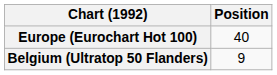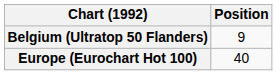 <table class="wikitable plainrowheaders">
 <tr>
 <th>Chart (1992)</th>
 <th>Position</th>
 </tr>
 <tr>
+<th scope="row">Belgium (Ultratop 50 Flanders)</th>
+<td align="center">9</td>
+</tr>
+<tr>
 <th scope="row">Europe (Eurochart Hot 100)</th>
 <td align="center">40</td>
 </tr>
-<tr>
-<th scope="row">Belgium (Ultratop 50 Flanders)</th>
-<td align="center">9</td>
-</tr>
 </table>
